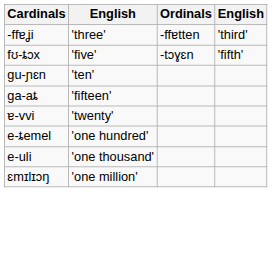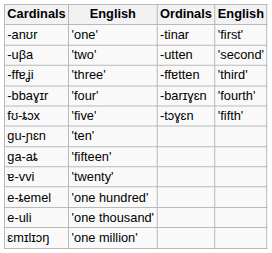 <table class="wikitable">
 <tr>
 <th>Cardinals</th>
 <th>English</th>
 <th>Ordinals</th>
 <th>English</th>
 </tr>
 <tr>
+<td>-anʊr</td>
+<td>'one'</td>
+<td>-tinar</td>
+<td>'first'</td>
+</tr>
+<tr>
+<td>-uβa</td>
+<td>'two'</td>
+<td>-utten</td>
+<td>'second'</td>
+</tr>
+<tr>
 <td>-ffɐʝi</td>
 <td>'three'</td>
 <td>-ffɐtten</td>
 <td>'third'</td>
+</tr>
+<tr>
+<td>-bbaɣɪr</td>
+<td>'four'</td>
+<td>-barɪɣɛn</td>
+<td>'fourth'</td>
 </tr>
 <tr>
 <td>fʊ-ȶɔx</td>
 <td>'five'</td>
 <td>-tɔɣɛn</td>
 <td>'fifth'</td>
 </tr>
 <tr>
 <td>ɡu-ɲɛn</td>
 <td>'ten'</td>
 <td></td>
 <td></td>
 </tr>
 <tr>
 <td>ɡa-aȶ</td>
 <td>'fifteen'</td>
 <td></td>
 <td></td>
 </tr>
 <tr>
 <td>ɐ-vvi</td>
 <td>'twenty'</td>
 <td></td>
 <td></td>
 </tr>
 <tr>
 <td>e-ȶemel</td>
 <td>'one hundred'</td>
 <td></td>
 <td></td>
 </tr>
 <tr>
 <td>e-uli</td>
 <td>'one thousand'</td>
 <td></td>
 <td></td>
 </tr>
 <tr>
 <td>ɛmɪlɪɔŋ</td>
 <td>'one million'</td>
 <td></td>
 <td></td>
 </tr>
 </table>
